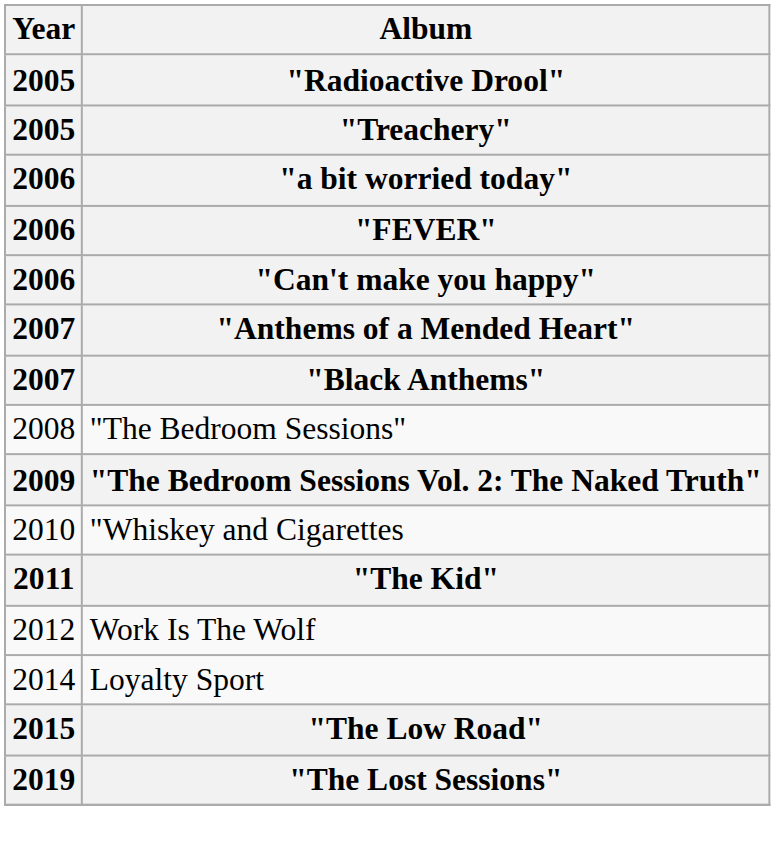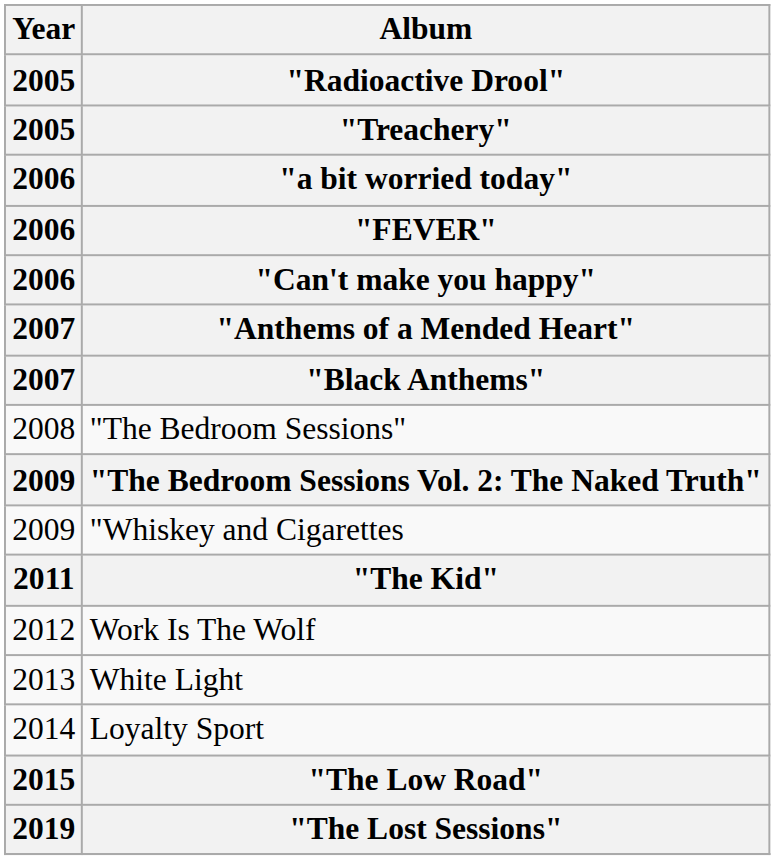 <table class="wikitable">
 <tr>
 <th>Year</th>
 <th>Album</th>
 </tr>
 <tr>
 <th>2005</th>
 <th>"Radioactive Drool"</th>
 </tr>
 <tr>
 <th>2005</th>
 <th>"Treachery"</th>
 </tr>
 <tr>
 <th>2006</th>
 <th>"a bit worried today"</th>
 </tr>
 <tr>
 <th>2006</th>
 <th>"FEVER"</th>
 </tr>
 <tr>
 <th>2006</th>
 <th>"Can't make you happy"</th>
 </tr>
 <tr>
 <th>2007</th>
 <th>"Anthems of a Mended Heart"</th>
 </tr>
 <tr>
 <th>2007</th>
 <th>"Black Anthems"</th>
 </tr>
 <tr>
 <td>2008</td>
 <td>"The Bedroom Sessions"</td>
 </tr>
 <tr>
 <th>2009</th>
 <th>"The Bedroom Sessions Vol. 2: The Naked Truth"</th>
 </tr>
 <tr>
-<td>2010</td>
+<td>2009</td>
 <td>"Whiskey and Cigarettes<em></td>
 </tr>
 <tr>
 <th>2011</th>
 <th>"The Kid"</th>
 </tr>
 <tr>
 <td>2012</td>
 <td></em>Work Is The Wolf<em></td>
+</tr>
+<tr>
+<td>2013</td>
+<td></em>White Light<em></td>
 </tr>
 <tr>
 <td>2014</td>
 <td></em>Loyalty Sport<em></td>
 </tr>
 <tr>
 <th>2015</th>
 <th>"The Low Road"</th>
 </tr>
 <tr>
 <th>2019</th>
 <th>"The Lost Sessions"</th>
 </tr>
 <tr>
 </tr>
 </table>
